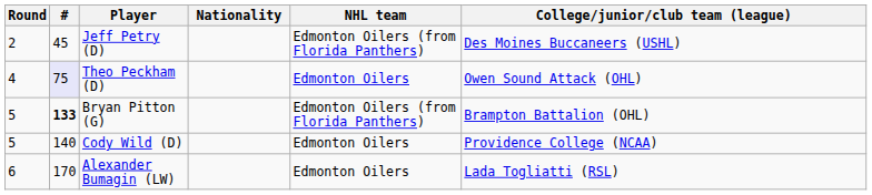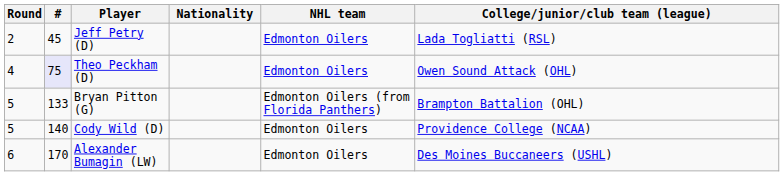 <table class="wikitable">
 <tr align="center">
 <th bgcolor="#DDDDFF" width="3.0%">Round</th>
 <th bgcolor="#DDDDFF" width="1.0%">#</th>
 <th bgcolor="#DDDDFF" width="13.0%">Player</th>
 <th bgcolor="#DDDDFF" width="12.0%">Nationality</th>
 <th bgcolor="#DDDDFF" width="21.0%">NHL team</th>
 <th bgcolor="#DDDDFF" width="50.0%">College/junior/club team (league)</th>
 </tr>
 <tr>
 <td>2</td>
 <td>45</td>
 <td><a href='#'>Jeff Petry</a>  (D)</td>
 <td></td>
-<td>Edmonton Oilers (from <a href='#'>Florida Panthers</a>)</td>
-<td><a href='#'>Des Moines Buccaneers</a> (<a href='#'>USHL</a>)</td>
+<td><a href='#'>Edmonton Oilers</a></td>
+<td><a href='#'>Lada Togliatti</a> (<a href='#'>RSL</a>)</td>
 </tr>
 <tr>
 <td>4</td>
 <td style="background: lavender;">75</td>
 <td><a href='#'>Theo Peckham</a>  (D)</td>
 <td></td>
 <td><a href='#'>Edmonton Oilers</a></td>
 <td><a href='#'>Owen Sound Attack</a> (<a href='#'>OHL</a>)</td>
 </tr>
 <tr>
 <td>5</td>
-<td><strong>133</strong></td>
+<td>133</td>
 <td>Bryan Pitton  (G)</td>
 <td></td>
 <td>Edmonton Oilers (from <a href='#'>Florida Panthers</a>)</td>
 <td><a href='#'>Brampton Battalion</a> (OHL)</td>
 </tr>
 <tr>
 <td>5</td>
 <td>140</td>
 <td><a href='#'>Cody Wild</a> (D)</td>
 <td></td>
 <td>Edmonton Oilers</td>
 <td><a href='#'>Providence College</a> (<a href='#'>NCAA</a>)</td>
 </tr>
 <tr>
 <td>6</td>
 <td>170</td>
 <td><a href='#'>Alexander Bumagin</a> (LW)</td>
 <td></td>
 <td>Edmonton Oilers</td>
-<td><a href='#'>Lada Togliatti</a> (<a href='#'>RSL</a>)</td>
+<td><a href='#'>Des Moines Buccaneers</a> (<a href='#'>USHL</a>)</td>
 </tr>
 </table>
